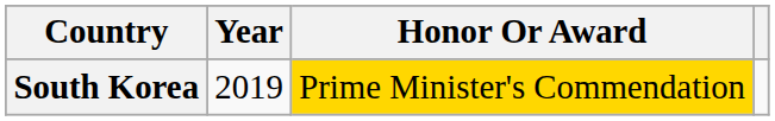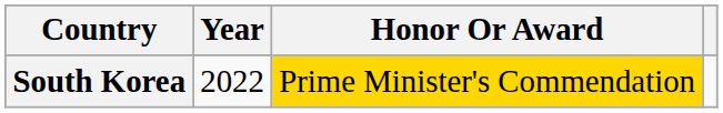 <table class="wikitable plainrowheaders sortable" style="margin-right: 0;">
 <tr>
 <th scope="col">Country</th>
 <th scope="col">Year</th>
 <th scope="col">Honor Or Award</th>
 <th scope="col" class="unsortable"></th>
 </tr>
 <tr>
 <th scope="row">South Korea</th>
-<td style="text-align:center">2019</td>
+<td style="text-align:center">2022</td>
 <td style="background: gold;">Prime Minister's Commendation</td>
 <td style="text-align:center"></td>
 </tr>
 </table>
